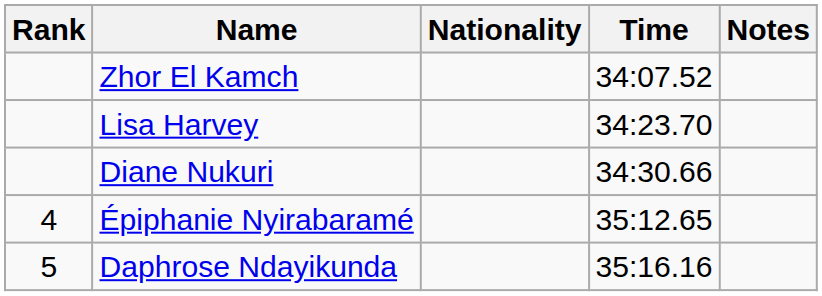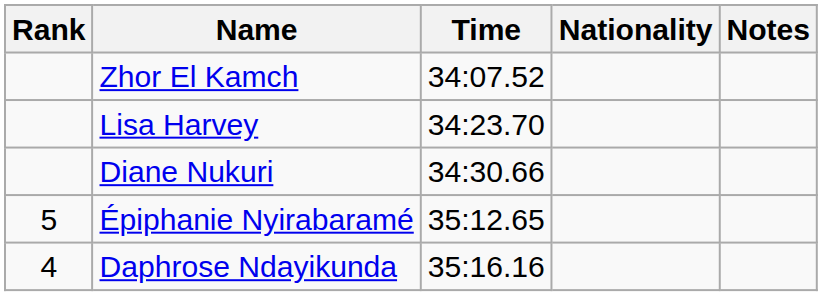 <table class="wikitable sortable" style="text-align:center;font-size:95%">
 <tr>
 <th>Rank</th>
 <th>Name</th>
+<th>Time</th>
 <th>Nationality</th>
-<th>Time</th>
 <th>Notes</th>
 </tr>
 <tr>
 <td></td>
 <td align=left><a href='#'>Zhor El Kamch</a></td>
+<td>34:07.52</td>
 <td align=left></td>
-<td>34:07.52</td>
 <td></td>
 </tr>
 <tr>
 <td></td>
 <td align=left><a href='#'>Lisa Harvey</a></td>
+<td>34:23.70</td>
 <td align=left></td>
-<td>34:23.70</td>
 <td></td>
 </tr>
 <tr>
 <td></td>
 <td align=left><a href='#'>Diane Nukuri</a></td>
+<td>34:30.66</td>
 <td align=left></td>
-<td>34:30.66</td>
+<td></td>
+</tr>
+<tr>
+<td>5</td>
+<td align=left><a href='#'>Épiphanie Nyirabaramé</a></td>
+<td>35:12.65</td>
+<td align=left></td>
 <td></td>
 </tr>
 <tr>
 <td>4</td>
-<td align=left><a href='#'>Épiphanie Nyirabaramé</a></td>
+<td align=left><a href='#'>Daphrose Ndayikunda</a></td>
+<td>35:16.16</td>
 <td align=left></td>
-<td>35:12.65</td>
-<td></td>
-</tr>
-<tr>
-<td>5</td>
-<td align=left><a href='#'>Daphrose Ndayikunda</a></td>
-<td align=left></td>
-<td>35:16.16</td>
 <td></td>
 </tr>
 </table>
